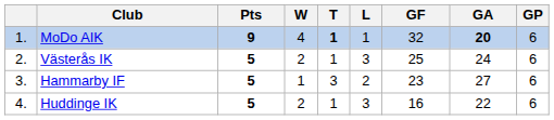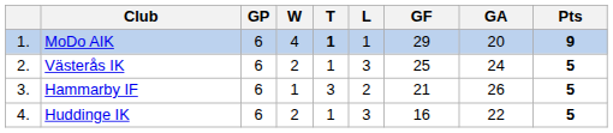 <table class="wikitable">
 <tr>
 <th width="30"></th>
 <th width="200">Club</th>
-<th width="70">Pts</th>
+<th width="30">GP</th>
 <th width="30">W</th>
 <th width="30">T</th>
 <th width="30">L</th>
 <th width="70">GF</th>
 <th width="70">GA</th>
-<th width="30">GP</th>
+<th width="70">Pts</th>
 </tr>
 <tr bgcolor="#BCD2EE" align="center">
 <td>1.</td>
 <td align="left"><a href='#'>MoDo AIK</a></td>
-<td><strong>9</strong></td>
+<td>6</td>
 <td>4</td>
 <td><strong>1</strong></td>
 <td>1</td>
-<td>32</td>
-<td><strong>20</strong></td>
-<td>6</td>
+<td>29</td>
+<td>20</td>
+<td><strong>9</strong></td>
 </tr>
 <tr bgcolor="#FFFFFF" align="center">
 <td>2.</td>
 <td align="left"><a href='#'>Västerås IK</a></td>
-<td><strong>5</strong></td>
+<td>6</td>
 <td>2</td>
 <td>1</td>
 <td>3</td>
 <td>25</td>
 <td>24</td>
-<td>6</td>
+<td><strong>5</strong></td>
 </tr>
 <tr bgcolor="#FFFFFF" align="center">
 <td>3.</td>
 <td align="left"><a href='#'>Hammarby IF</a></td>
-<td><strong>5</strong></td>
+<td>6</td>
 <td>1</td>
 <td>3</td>
 <td>2</td>
-<td>23</td>
-<td>27</td>
-<td>6</td>
+<td>21</td>
+<td>26</td>
+<td><strong>5</strong></td>
 </tr>
 <tr bgcolor="#FFFFFF" align="center">
 <td>4.</td>
 <td align="left"><a href='#'>Huddinge IK</a></td>
-<td><strong>5</strong></td>
+<td>6</td>
 <td>2</td>
 <td>1</td>
 <td>3</td>
 <td>16</td>
 <td>22</td>
-<td>6</td>
+<td><strong>5</strong></td>
 </tr>
 </table>
